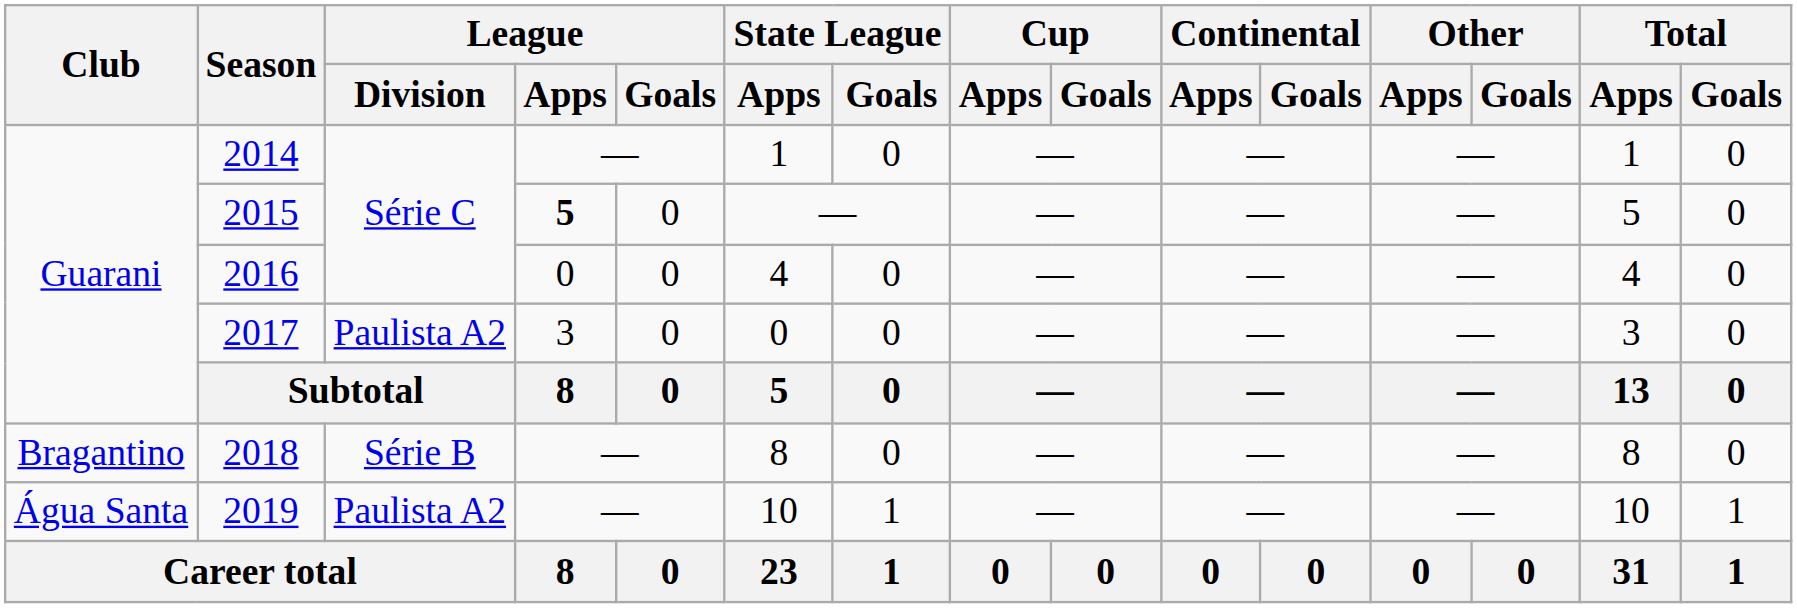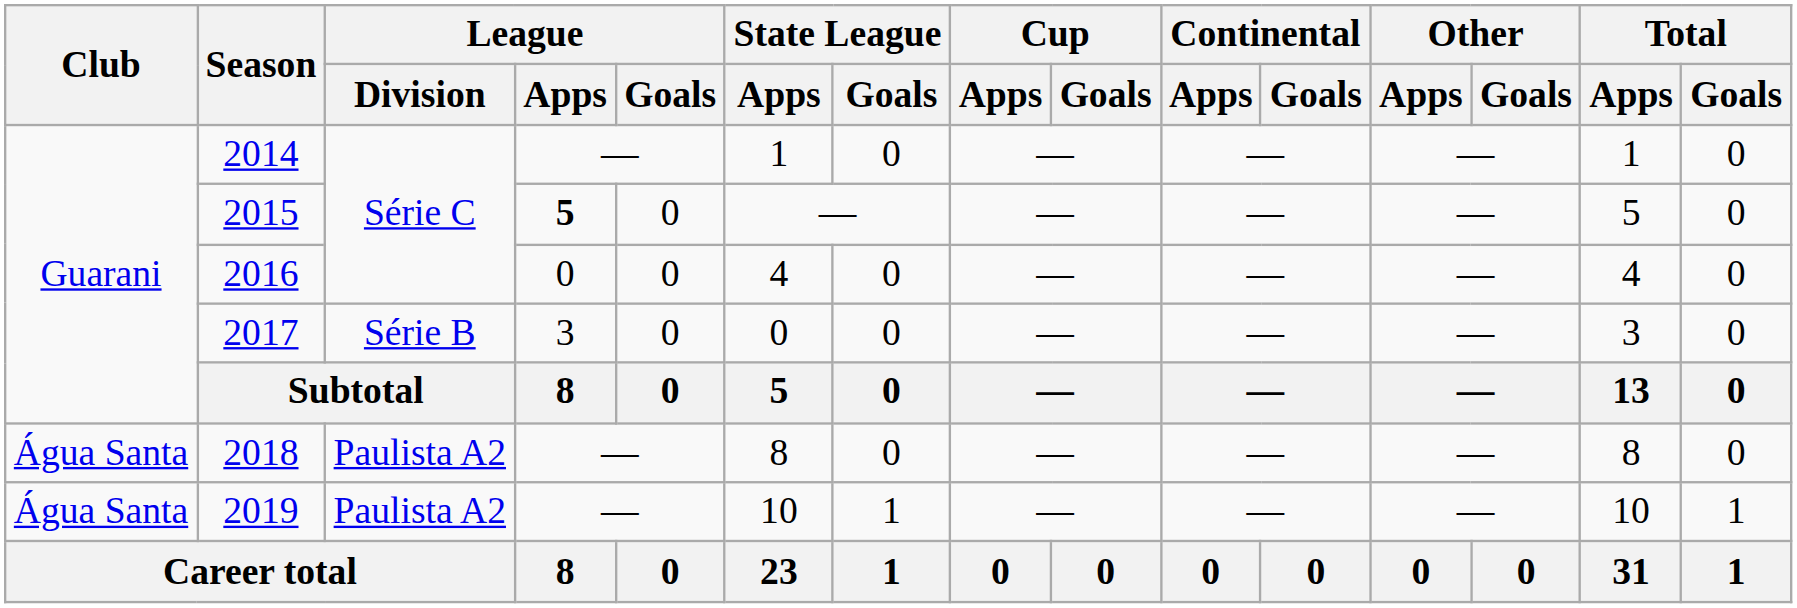 <table class="wikitable" style="text-align: center;">
 <tr>
 <th rowspan="2">Club</th>
 <th rowspan="2">Season</th>
 <th colspan="3">League</th>
 <th colspan="2">State League</th>
 <th colspan="2">Cup</th>
 <th colspan="2">Continental</th>
 <th colspan="2">Other</th>
 <th colspan="2">Total</th>
 </tr>
 <tr>
 <th>Division</th>
 <th>Apps</th>
 <th>Goals</th>
 <th>Apps</th>
 <th>Goals</th>
 <th>Apps</th>
 <th>Goals</th>
 <th>Apps</th>
 <th>Goals</th>
 <th>Apps</th>
 <th>Goals</th>
 <th>Apps</th>
 <th>Goals</th>
 </tr>
 <tr>
 <td rowspan=5 align="center"><a href='#'>Guarani</a></td>
 <td><a href='#'>2014</a></td>
 <td rowspan=3><a href='#'>Série C</a></td>
 <td colspan="2">—</td>
 <td>1</td>
 <td>0</td>
 <td colspan="2">—</td>
 <td colspan="2">—</td>
 <td colspan="2">—</td>
 <td>1</td>
 <td>0</td>
 </tr>
 <tr>
 <td><a href='#'>2015</a></td>
 <td><strong>5</strong></td>
 <td>0</td>
 <td colspan="2">—</td>
 <td colspan="2">—</td>
 <td colspan="2">—</td>
 <td colspan="2">—</td>
 <td>5</td>
 <td>0</td>
 </tr>
 <tr>
 <td><a href='#'>2016</a></td>
 <td>0</td>
 <td>0</td>
 <td>4</td>
 <td>0</td>
 <td colspan="2">—</td>
 <td colspan="2">—</td>
 <td colspan="2">—</td>
 <td>4</td>
 <td>0</td>
 </tr>
 <tr>
 <td><a href='#'>2017</a></td>
-<td><a href='#'>Paulista A2</a></td>
+<td><a href='#'>Série B</a></td>
 <td>3</td>
 <td>0</td>
 <td>0</td>
 <td>0</td>
 <td colspan="2">—</td>
 <td colspan="2">—</td>
 <td colspan="2">—</td>
 <td>3</td>
 <td>0</td>
 </tr>
 <tr>
 <th colspan="2">Subtotal</th>
 <th>8</th>
 <th>0</th>
 <th>5</th>
 <th>0</th>
 <th colspan="2">—</th>
 <th colspan="2">—</th>
 <th colspan="2">—</th>
 <th>13</th>
 <th>0</th>
 </tr>
 <tr>
-<td align="center"><a href='#'>Bragantino</a></td>
+<td align="center"><a href='#'>Água Santa</a></td>
 <td><a href='#'>2018</a></td>
-<td><a href='#'>Série B</a></td>
+<td><a href='#'>Paulista A2</a></td>
 <td colspan="2">—</td>
 <td>8</td>
 <td>0</td>
 <td colspan="2">—</td>
 <td colspan="2">—</td>
 <td colspan="2">—</td>
 <td>8</td>
 <td>0</td>
 </tr>
 <tr>
 <td align="center"><a href='#'>Água Santa</a></td>
 <td><a href='#'>2019</a></td>
 <td><a href='#'>Paulista A2</a></td>
 <td colspan="2">—</td>
 <td>10</td>
 <td>1</td>
 <td colspan="2">—</td>
 <td colspan="2">—</td>
 <td colspan="2">—</td>
 <td>10</td>
 <td>1</td>
 </tr>
 <tr>
 <th colspan="3"><strong>Career total</strong></th>
 <th>8</th>
 <th>0</th>
 <th>23</th>
 <th>1</th>
 <th>0</th>
 <th>0</th>
 <th>0</th>
 <th>0</th>
 <th>0</th>
 <th>0</th>
 <th>31</th>
 <th>1</th>
 </tr>
 </table>
